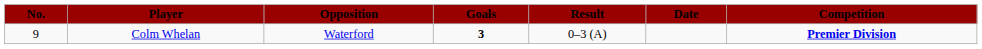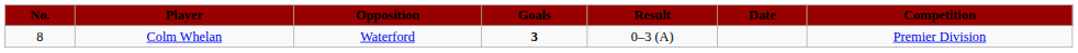 <table class="wikitable" style="text-align:center;width:100%;">
 <tr>
 <th style=background:#990000;color:#000000>No.</th>
 <th style=background:#990000;color:#000000>Player</th>
 <th style=background:#990000;color:#000000>Opposition</th>
 <th style=background:#990000;color:#000000>Goals</th>
 <th style=background:#990000;color:#000000>Result</th>
 <th style=background:#990000;color:#000000>Date</th>
 <th style=background:#990000;color:#000000>Competition</th>
 </tr>
 <tr>
-<td>9</td>
+<td>8</td>
 <td> <a href='#'>Colm Whelan</a></td>
 <td><a href='#'>Waterford</a></td>
 <td><strong>3</strong></td>
 <td>0–3 (A)</td>
 <td></td>
-<td><strong><a href='#'>Premier Division</a></strong></td>
+<td><a href='#'>Premier Division</a></td>
 </tr>
 </table>
